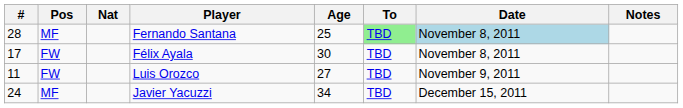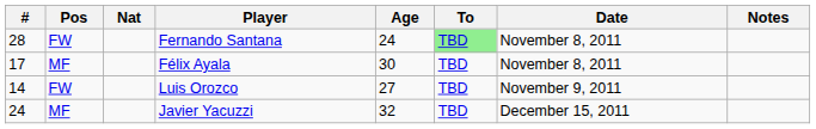 <table class="wikitable" style="width:65%; text-align:center; font-size:95%; text-align:left;">
 <tr>
 <th><strong>#</strong></th>
 <th><strong>Pos</strong></th>
 <th><strong>Nat</strong></th>
 <th><strong>Player</strong></th>
 <th><strong>Age</strong></th>
 <th><strong>To</strong></th>
 <th><strong>Date</strong></th>
 <th><strong>Notes</strong></th>
 </tr>
 <tr>
 <td>28</td>
-<td><a href='#'>MF</a></td>
+<td><a href='#'>FW</a></td>
 <td></td>
 <td><a href='#'>Fernando Santana</a></td>
-<td>25</td>
+<td>24</td>
 <td style="background: lightgreen;"><a href='#'>TBD</a></td>
-<td style="background: lightblue;">November 8, 2011</td>
+<td>November 8, 2011</td>
 <td></td>
 </tr>
 <tr>
 <td>17</td>
-<td><a href='#'>FW</a></td>
+<td><a href='#'>MF</a></td>
 <td></td>
 <td><a href='#'>Félix Ayala</a></td>
 <td>30</td>
 <td><a href='#'>TBD</a></td>
 <td>November 8, 2011</td>
 <td></td>
 </tr>
 <tr>
-<td>11</td>
+<td>14</td>
 <td><a href='#'>FW</a></td>
 <td></td>
 <td><a href='#'>Luis Orozco</a></td>
 <td>27</td>
 <td><a href='#'>TBD</a></td>
 <td>November 9, 2011</td>
 <td></td>
 </tr>
 <tr>
 <td>24</td>
 <td><a href='#'>MF</a></td>
 <td></td>
 <td><a href='#'>Javier Yacuzzi</a></td>
-<td>34</td>
+<td>32</td>
 <td><a href='#'>TBD</a></td>
 <td>December 15, 2011</td>
 <td></td>
 </tr>
 </table>
